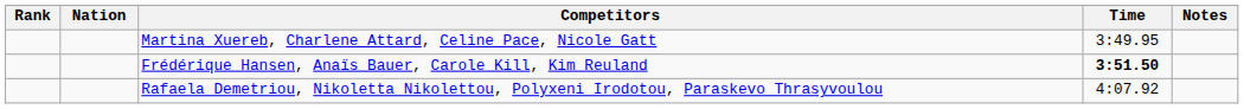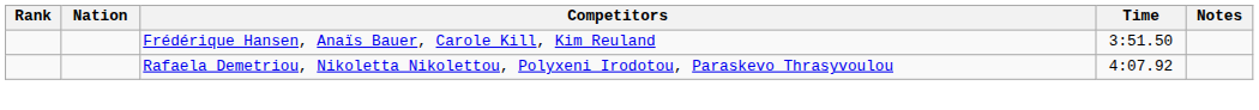 <table class="wikitable sortable" width=80% style="text-align:center; font-size:95%">
 <tr>
 <th>Rank</th>
 <th>Nation</th>
 <th>Competitors</th>
 <th>Time</th>
 <th>Notes</th>
 </tr>
 <tr>
 <td></td>
 <td align=left></td>
-<td align=left><a href='#'>Martina Xuereb</a>, <a href='#'>Charlene Attard</a>, <a href='#'>Celine Pace</a>, <a href='#'>Nicole Gatt</a></td>
-<td>3:49.95</td>
-<td></td>
-</tr>
-<tr>
-<td></td>
-<td align=left></td>
 <td align=left><a href='#'>Frédérique Hansen</a>, <a href='#'>Anaïs Bauer</a>, <a href='#'>Carole Kill</a>, <a href='#'>Kim Reuland</a></td>
-<td><strong>3:51.50</strong></td>
+<td>3:51.50</td>
 <td></td>
 </tr>
 <tr>
 <td></td>
 <td align=left></td>
 <td align=left><a href='#'>Rafaela Demetriou</a>, <a href='#'>Nikoletta Nikolettou</a>, <a href='#'>Polyxeni Irodotou</a>, <a href='#'>Paraskevo Thrasyvoulou</a></td>
 <td>4:07.92</td>
 <td></td>
 </tr>
 </table>
